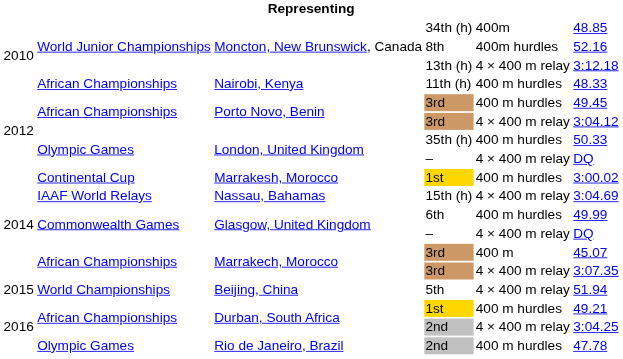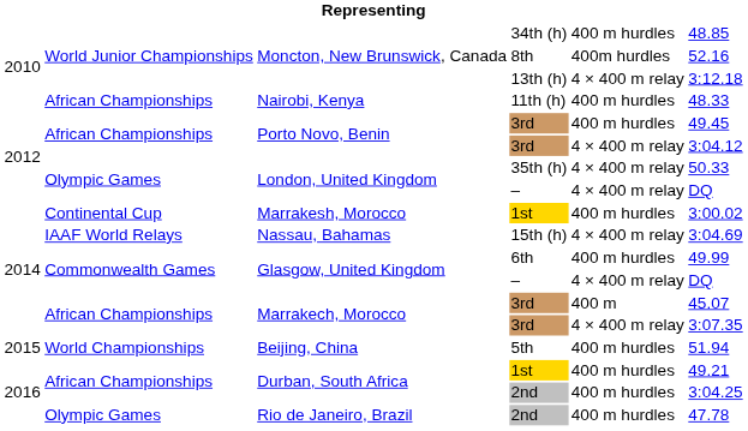 <table>
 <tr>
 <th colspan="6">Representing </th>
 </tr>
 <tr>
 <td rowspan=4>2010</td>
 <td rowspan=3><a href='#'>World Junior Championships</a></td>
 <td rowspan=3><a href='#'>Moncton, New Brunswick</a>, Canada</td>
 <td>34th (h)</td>
-<td>400m</td>
+<td>400 m hurdles</td>
 <td><a href='#'>48.85</a></td>
 </tr>
 <tr>
 <td>8th</td>
 <td>400m hurdles</td>
 <td><a href='#'>52.16</a></td>
 </tr>
 <tr>
 <td>13th (h)</td>
 <td>4 × 400 m relay</td>
 <td><a href='#'>3:12.18</a></td>
 </tr>
 <tr>
 <td><a href='#'>African Championships</a></td>
 <td><a href='#'>Nairobi, Kenya</a></td>
 <td>11th (h)</td>
 <td>400 m hurdles</td>
 <td><a href='#'>48.33</a></td>
 </tr>
 <tr>
 <td rowspan=4>2012</td>
 <td rowspan=2><a href='#'>African Championships</a></td>
 <td rowspan=2><a href='#'>Porto Novo, Benin</a></td>
 <td bgcolor=cc9966>3rd</td>
 <td>400 m hurdles</td>
 <td><a href='#'>49.45</a></td>
 </tr>
 <tr>
 <td bgcolor=cc9966>3rd</td>
 <td>4 × 400 m relay</td>
 <td><a href='#'>3:04.12</a></td>
 </tr>
 <tr>
 <td rowspan=2><a href='#'>Olympic Games</a></td>
 <td rowspan=2><a href='#'>London, United Kingdom</a></td>
 <td>35th (h)</td>
-<td>400 m hurdles</td>
+<td>4 × 400 m relay</td>
 <td><a href='#'>50.33</a></td>
 </tr>
 <tr>
 <td>–</td>
 <td>4 × 400 m relay</td>
 <td><a href='#'>DQ</a></td>
 </tr>
 <tr>
 <td rowspan=6>2014</td>
 <td><a href='#'>Continental Cup</a></td>
 <td><a href='#'>Marrakesh, Morocco</a></td>
 <td bgcolor=gold>1st</td>
 <td>400 m hurdles</td>
 <td><a href='#'>3:00.02</a></td>
 </tr>
 <tr>
 <td><a href='#'>IAAF World Relays</a></td>
 <td><a href='#'>Nassau, Bahamas</a></td>
 <td>15th (h)</td>
 <td>4 × 400 m relay</td>
 <td><a href='#'>3:04.69</a></td>
 </tr>
 <tr>
 <td rowspan=2><a href='#'>Commonwealth Games</a></td>
 <td rowspan=2><a href='#'>Glasgow, United Kingdom</a></td>
 <td>6th</td>
 <td>400 m hurdles</td>
 <td><a href='#'>49.99</a></td>
 </tr>
 <tr>
 <td>–</td>
 <td>4 × 400 m relay</td>
 <td><a href='#'>DQ</a></td>
 </tr>
 <tr>
 <td rowspan=2><a href='#'>African Championships</a></td>
 <td rowspan=2><a href='#'>Marrakech, Morocco</a></td>
 <td bgcolor=cc9966>3rd</td>
 <td>400 m</td>
 <td><a href='#'>45.07</a></td>
 </tr>
 <tr>
 <td bgcolor=cc9966>3rd</td>
 <td>4 × 400 m relay</td>
 <td><a href='#'>3:07.35</a></td>
 </tr>
 <tr>
 <td>2015</td>
 <td><a href='#'>World Championships</a></td>
 <td><a href='#'>Beijing, China</a></td>
 <td>5th</td>
-<td>4 × 400 m relay</td>
+<td>400 m hurdles</td>
 <td><a href='#'>51.94</a></td>
 </tr>
 <tr>
 <td rowspan=3>2016</td>
 <td rowspan=2><a href='#'>African Championships</a></td>
 <td rowspan=2><a href='#'>Durban, South Africa</a></td>
 <td bgcolor=gold>1st</td>
 <td>400 m hurdles</td>
 <td><a href='#'>49.21</a></td>
 </tr>
 <tr>
 <td bgcolor=silver>2nd</td>
-<td>4 × 400 m relay</td>
+<td>400 m hurdles</td>
 <td><a href='#'>3:04.25</a></td>
 </tr>
 <tr>
 <td><a href='#'>Olympic Games</a></td>
 <td><a href='#'>Rio de Janeiro, Brazil</a></td>
 <td bgcolor=silver>2nd</td>
 <td>400 m hurdles</td>
 <td><a href='#'>47.78</a></td>
 </tr>
 </table>
